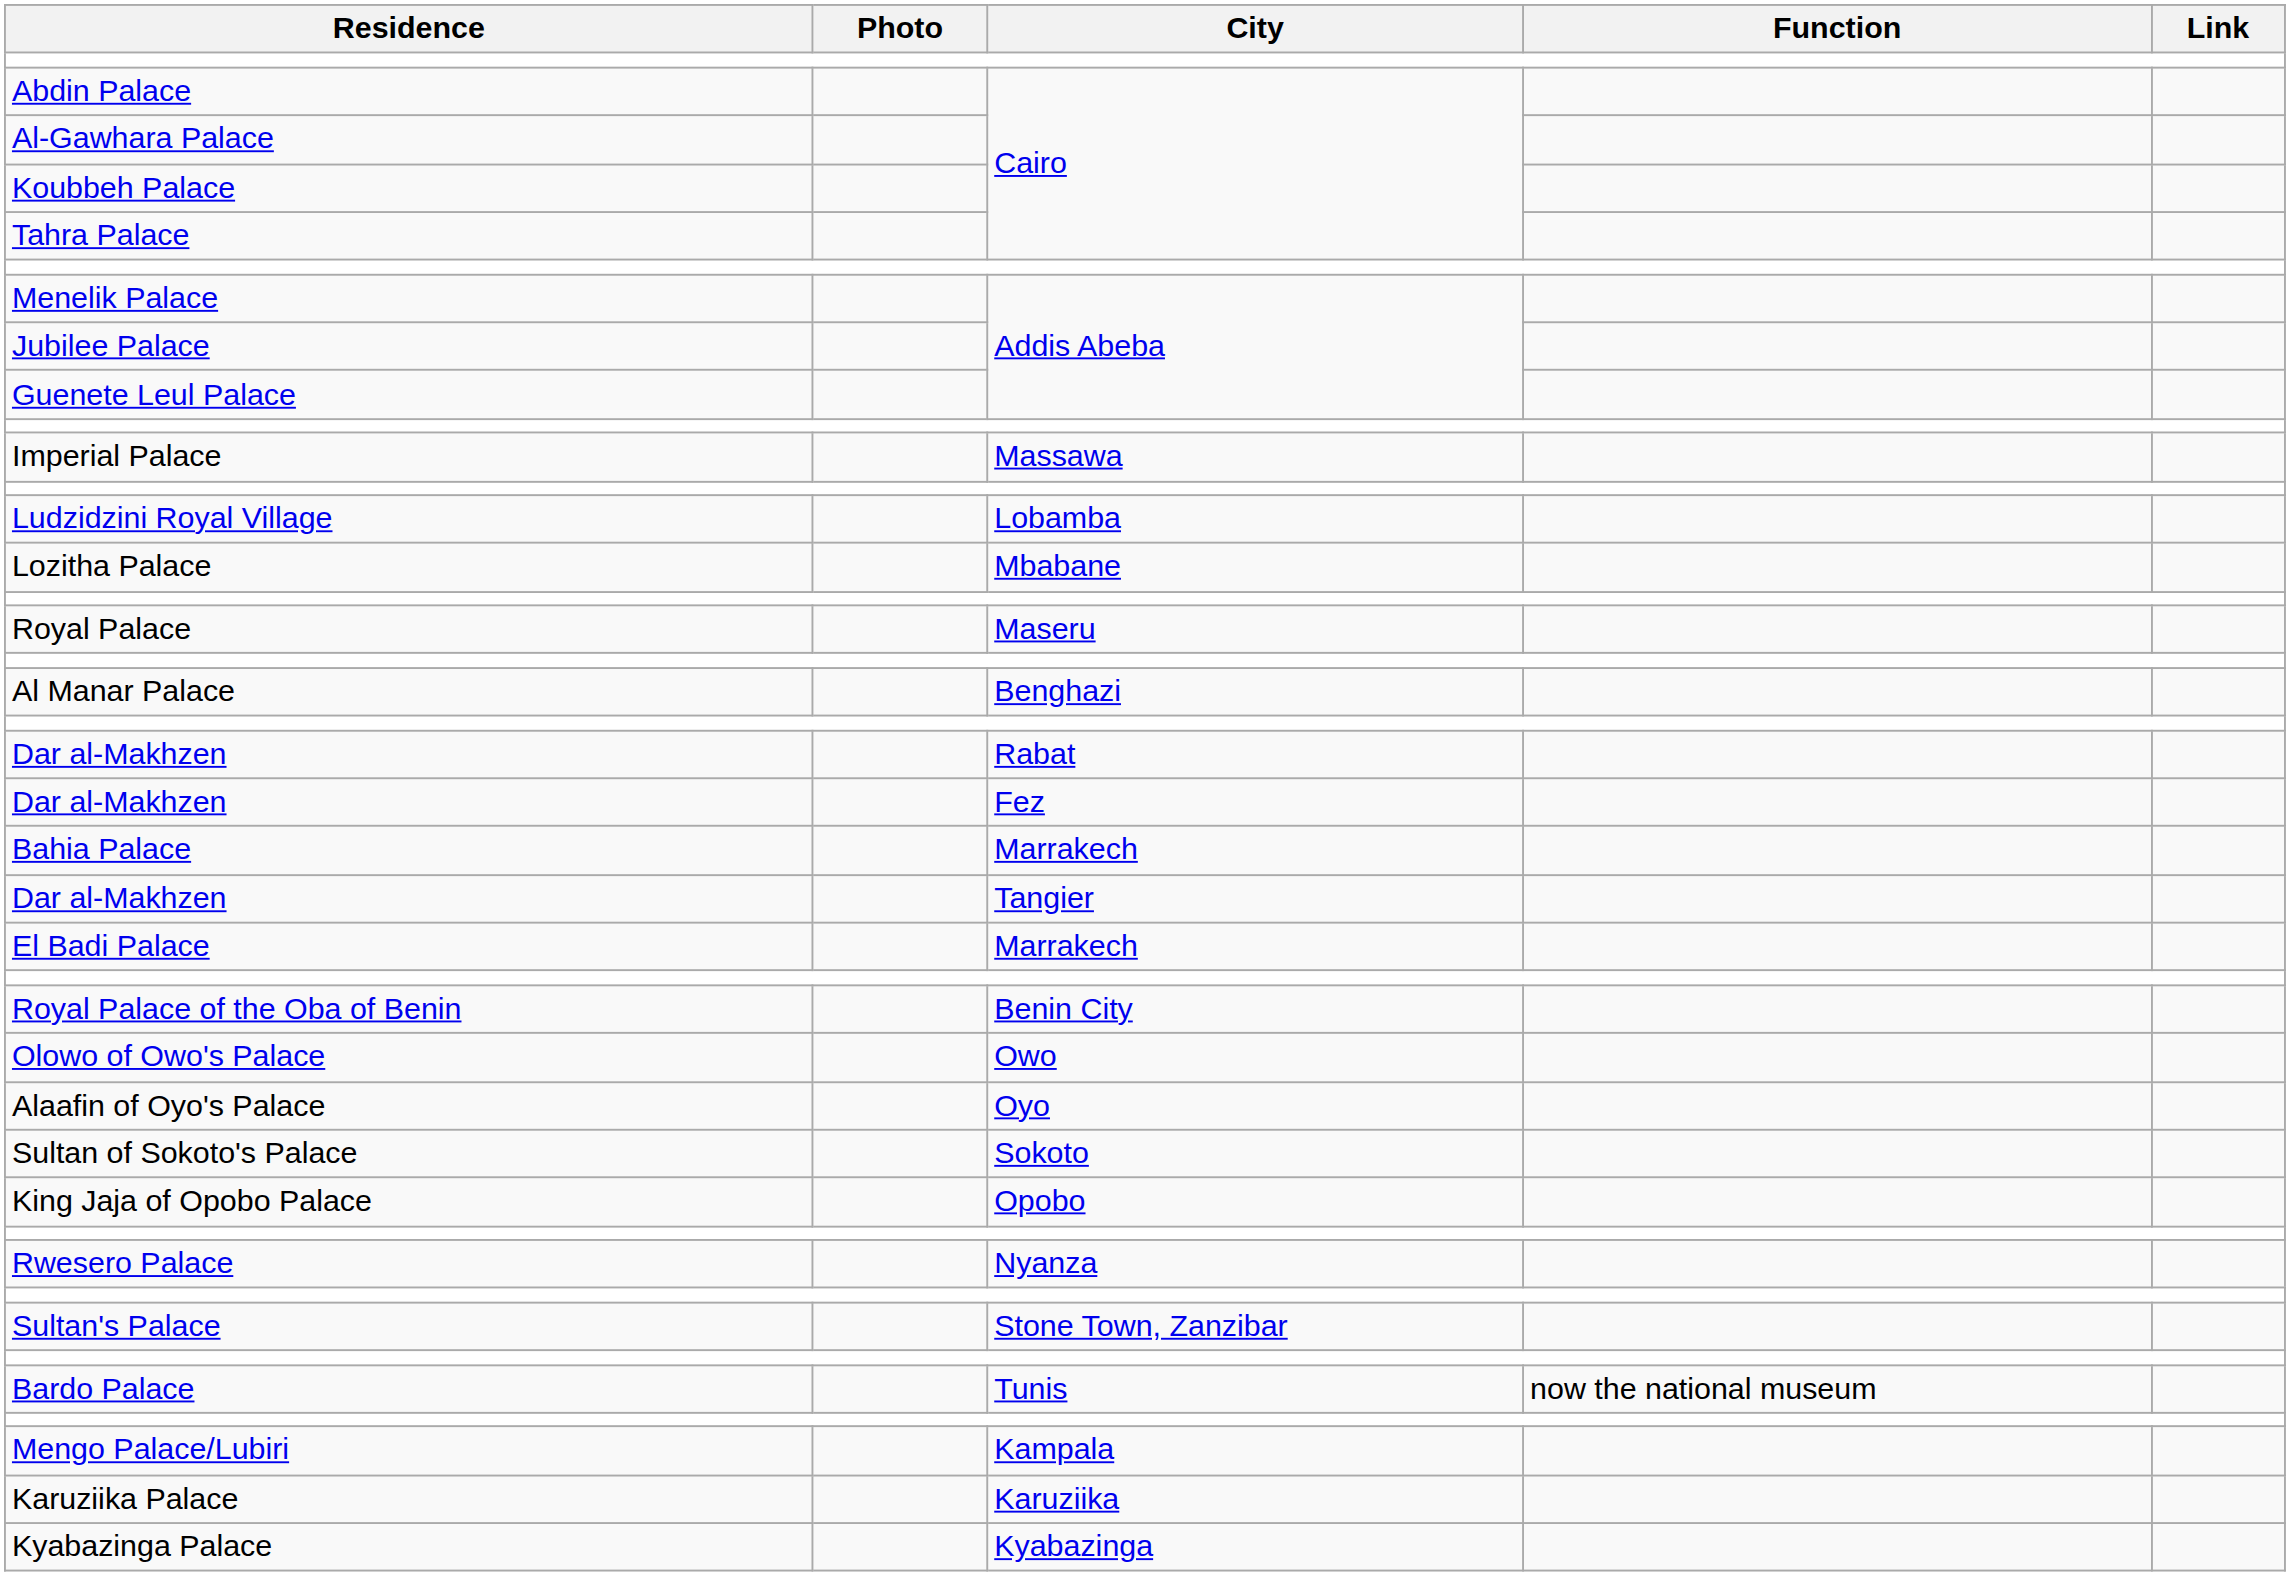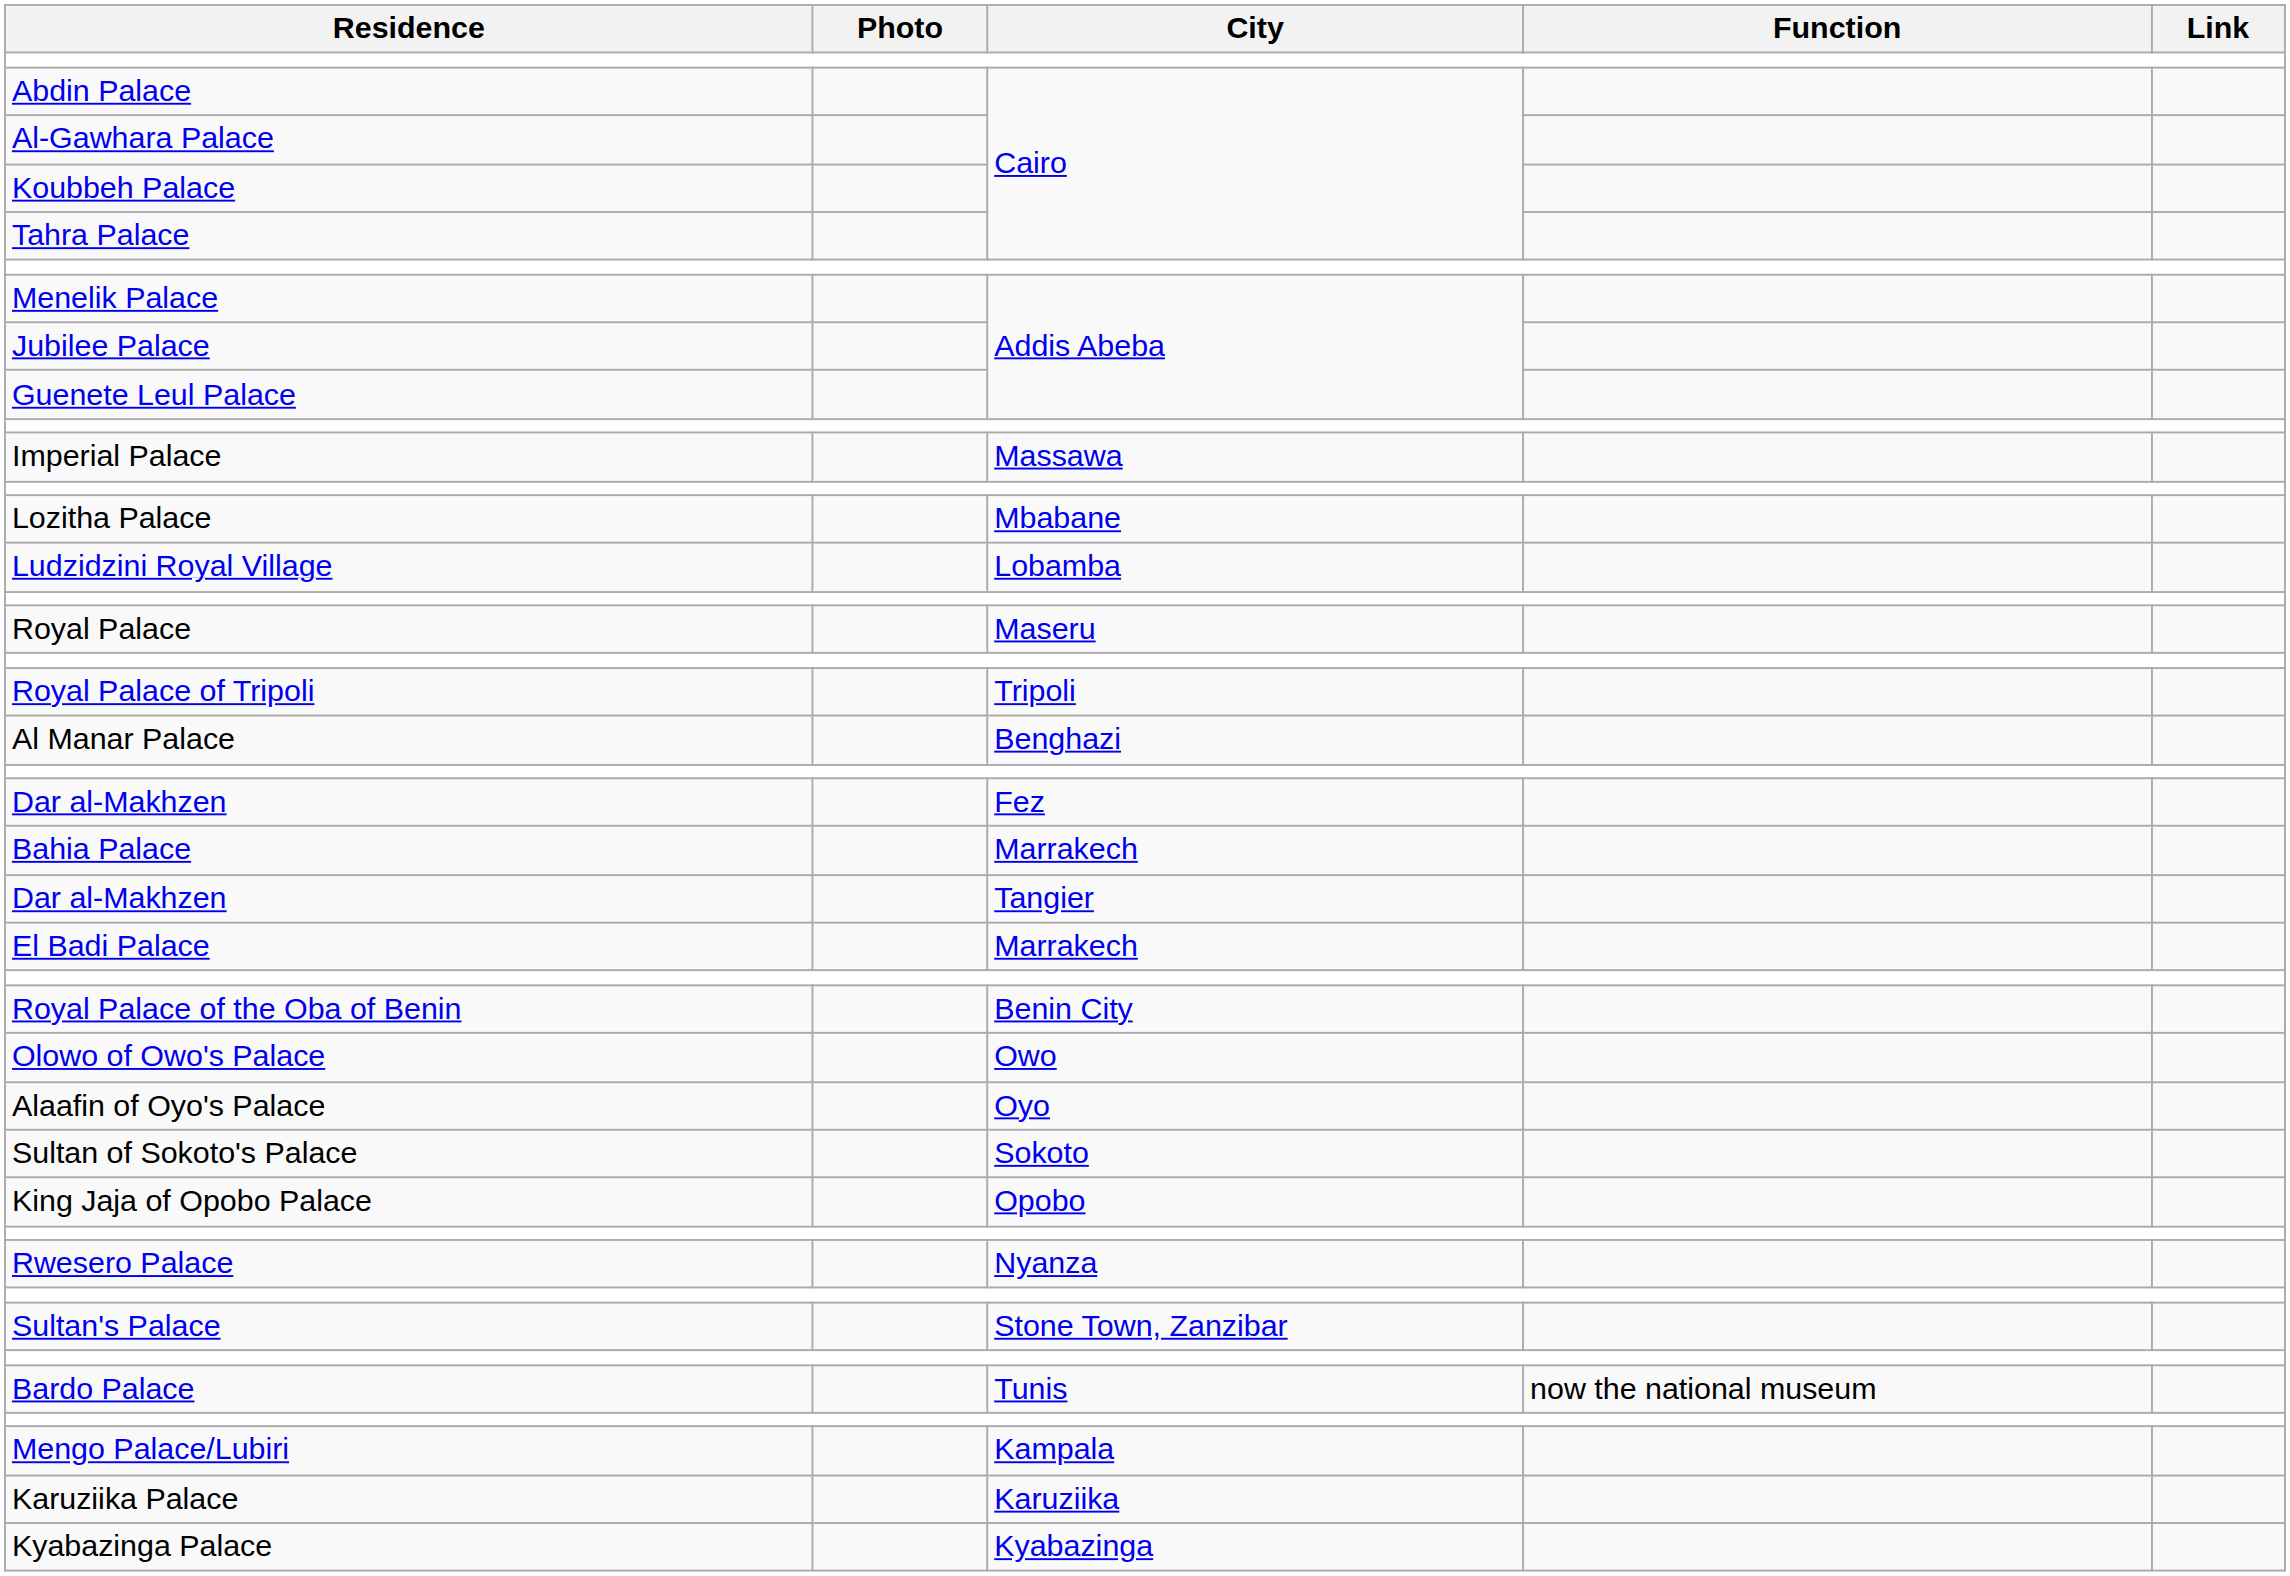 <table class="wikitable" width="95%">
 <tr bgcolor="white">
 <th align=center>Residence</th>
 <th align="center">Photo</th>
 <th align="center">City</th>
 <th align=center>Function</th>
 <th align=center>Link</th>
 </tr>
 <tr>
 <td colspan="5" align="center" bgcolor="white"><strong></strong></td>
 </tr>
 <tr>
 <td><a href='#'>Abdin Palace</a></td>
 <td></td>
 <td rowspan="4"><a href='#'>Cairo</a></td>
 <td></td>
 <td></td>
 </tr>
 <tr>
 <td><a href='#'>Al-Gawhara Palace</a></td>
 <td></td>
 <td></td>
 <td></td>
 </tr>
 <tr>
 <td><a href='#'>Koubbeh Palace</a></td>
 <td></td>
 <td></td>
 <td></td>
 </tr>
 <tr>
 <td><a href='#'>Tahra Palace</a></td>
 <td></td>
 <td></td>
 <td></td>
 </tr>
 <tr>
 <td colspan="5" align="center" bgcolor="white"><strong></strong></td>
 </tr>
 <tr>
 <td><a href='#'>Menelik Palace</a></td>
 <td></td>
 <td rowspan="3"><a href='#'>Addis Abeba</a></td>
 <td></td>
 <td></td>
 </tr>
 <tr>
 <td><a href='#'>Jubilee Palace</a></td>
 <td></td>
 <td></td>
 <td></td>
 </tr>
 <tr>
 <td><a href='#'>Guenete Leul Palace</a></td>
 <td></td>
 <td></td>
 <td></td>
 </tr>
 <tr>
 <td colspan="5" align="center" bgcolor="white"><strong></strong></td>
 </tr>
 <tr>
 <td>Imperial Palace</td>
 <td></td>
 <td><a href='#'>Massawa</a></td>
 <td></td>
 <td></td>
 </tr>
 <tr>
 <td colspan="5" align="center" bgcolor="white"><strong></strong></td>
 </tr>
 <tr>
-<td><a href='#'>Ludzidzini Royal Village</a></td>
+<td>Lozitha Palace</td>
 <td></td>
-<td><a href='#'>Lobamba</a></td>
+<td><a href='#'>Mbabane</a></td>
 <td></td>
 <td></td>
 </tr>
 <tr>
-<td>Lozitha Palace</td>
+<td><a href='#'>Ludzidzini Royal Village</a></td>
 <td></td>
-<td><a href='#'>Mbabane</a></td>
+<td><a href='#'>Lobamba</a></td>
 <td></td>
 <td></td>
 </tr>
 <tr>
 <td colspan="5" align="center" bgcolor="white"><strong></strong></td>
 </tr>
 <tr>
 <td>Royal Palace</td>
 <td></td>
 <td><a href='#'>Maseru</a></td>
 <td></td>
 <td></td>
 </tr>
 <tr>
 <td colspan="5" align="center" bgcolor="white"><strong></strong></td>
 </tr>
 <tr>
+<td><a href='#'>Royal Palace of Tripoli</a></td>
+<td></td>
+<td><a href='#'>Tripoli</a></td>
+<td></td>
+<td></td>
+</tr>
+<tr>
 <td>Al Manar Palace</td>
 <td></td>
 <td><a href='#'>Benghazi</a></td>
 <td></td>
 <td></td>
 </tr>
 <tr>
 <td colspan="5" align="center" bgcolor="white"><strong></strong></td>
-</tr>
-<tr>
-<td><a href='#'>Dar al-Makhzen</a></td>
-<td></td>
-<td><a href='#'>Rabat</a></td>
-<td></td>
-<td></td>
 </tr>
 <tr>
 <td><a href='#'>Dar al-Makhzen</a></td>
 <td></td>
 <td><a href='#'>Fez</a></td>
 <td></td>
 <td></td>
 </tr>
 <tr>
 <td><a href='#'>Bahia Palace</a></td>
 <td></td>
 <td><a href='#'>Marrakech</a></td>
 <td></td>
 <td></td>
 </tr>
 <tr>
 <td><a href='#'>Dar al-Makhzen</a></td>
 <td></td>
 <td><a href='#'>Tangier</a></td>
 <td></td>
 <td></td>
 </tr>
 <tr>
 <td><a href='#'>El Badi Palace</a></td>
 <td></td>
 <td><a href='#'>Marrakech</a></td>
 <td></td>
 <td></td>
 </tr>
 <tr>
 <td colspan="5" align="center" bgcolor="white"><strong></strong></td>
 </tr>
 <tr>
 <td><a href='#'>Royal Palace of the Oba of Benin</a></td>
 <td></td>
 <td><a href='#'>Benin City</a></td>
 <td></td>
 <td></td>
 </tr>
 <tr>
 <td><a href='#'>Olowo of Owo's Palace</a></td>
 <td></td>
 <td><a href='#'>Owo</a></td>
 <td></td>
 <td></td>
 </tr>
 <tr>
 <td>Alaafin of Oyo's Palace</td>
 <td></td>
 <td><a href='#'>Oyo</a></td>
 <td></td>
 <td></td>
 </tr>
 <tr>
 <td>Sultan of Sokoto's Palace</td>
 <td></td>
 <td><a href='#'>Sokoto</a></td>
 <td></td>
 <td></td>
 </tr>
 <tr>
 <td>King Jaja of Opobo Palace</td>
 <td></td>
 <td><a href='#'>Opobo</a></td>
 <td></td>
 <td></td>
 </tr>
 <tr>
 <td colspan="5" align="center" bgcolor="white"><strong></strong></td>
 </tr>
 <tr>
 <td><a href='#'>Rwesero Palace</a></td>
 <td></td>
 <td><a href='#'>Nyanza</a></td>
 <td></td>
 </tr>
 <tr>
 <td colspan="5" align="center" bgcolor="white"><strong></strong></td>
 </tr>
 <tr>
 <td><a href='#'>Sultan's Palace</a></td>
 <td></td>
 <td><a href='#'>Stone Town, Zanzibar</a></td>
 <td></td>
 </tr>
 <tr>
 <td colspan="5" align="center" bgcolor="white"><strong></strong></td>
 </tr>
 <tr>
 <td><a href='#'>Bardo Palace</a></td>
 <td></td>
 <td><a href='#'>Tunis</a></td>
 <td>now the national museum</td>
 <td></td>
 </tr>
 <tr>
 <td colspan="5" align="center" bgcolor="white"><strong></strong></td>
 </tr>
 <tr>
 <td><a href='#'>Mengo Palace/Lubiri</a></td>
 <td></td>
 <td><a href='#'>Kampala</a></td>
 <td></td>
 <td></td>
 </tr>
 <tr>
 <td>Karuziika Palace</td>
 <td></td>
 <td><a href='#'>Karuziika</a></td>
 <td></td>
 <td></td>
 </tr>
 <tr>
 <td>Kyabazinga Palace</td>
 <td></td>
 <td><a href='#'>Kyabazinga</a></td>
 <td></td>
 <td></td>
 </tr>
 </table>
